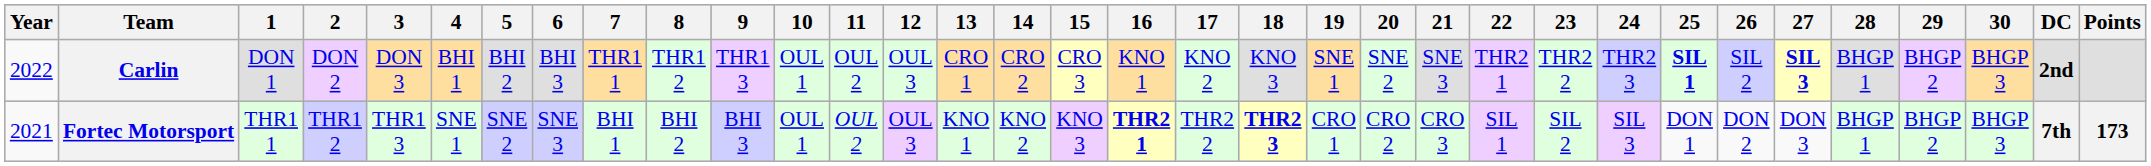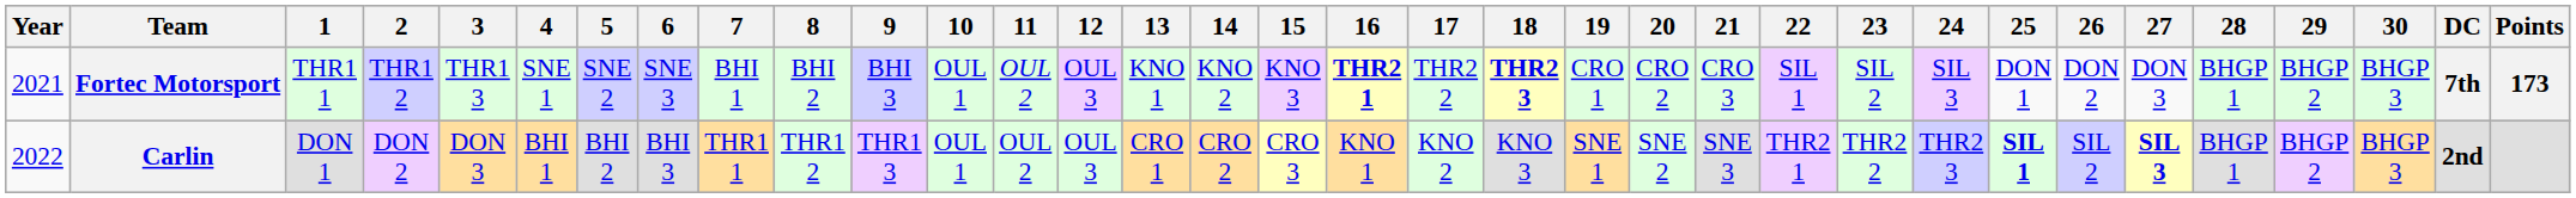 <table class="wikitable" style="text-align:center; font-size:85%">
 <tr>
 <th>Year</th>
 <th>Team</th>
 <th>1</th>
 <th>2</th>
 <th>3</th>
 <th>4</th>
 <th>5</th>
 <th>6</th>
 <th>7</th>
 <th>8</th>
 <th>9</th>
 <th>10</th>
 <th>11</th>
 <th>12</th>
 <th>13</th>
 <th>14</th>
 <th>15</th>
 <th>16</th>
 <th>17</th>
 <th>18</th>
 <th>19</th>
 <th>20</th>
 <th>21</th>
 <th>22</th>
 <th>23</th>
 <th>24</th>
 <th>25</th>
 <th>26</th>
 <th>27</th>
 <th>28</th>
 <th>29</th>
 <th>30</th>
 <th>DC</th>
 <th>Points</th>
 </tr>
 <tr>
+<td><a href='#'>2021</a></td>
+<th nowrap><a href='#'>Fortec Motorsport</a></th>
+<td style="background:#DFFFDF;"><a href='#'>THR1<br>1</a><br></td>
+<td style="background:#CFCFFF;"><a href='#'>THR1<br>2</a><br></td>
+<td style="background:#DFFFDF;"><a href='#'>THR1<br>3</a><br></td>
+<td style="background:#DFFFDF;"><a href='#'>SNE<br>1</a><br></td>
+<td style="background:#CFCFFF;"><a href='#'>SNE<br>2</a><br></td>
+<td style="background:#CFCFFF;"><a href='#'>SNE<br>3</a><br></td>
+<td style="background:#DFFFDF;"><a href='#'>BHI<br>1</a><br></td>
+<td style="background:#DFFFDF;"><a href='#'>BHI<br>2</a><br></td>
+<td style="background:#CFCFFF;"><a href='#'>BHI<br>3</a><br></td>
+<td style="background:#DFFFDF;"><a href='#'>OUL<br>1</a><br></td>
+<td style="background:#DFFFDF;"><em><a href='#'>OUL<br>2</a></em><br></td>
+<td style="background:#EFCFFF;"><a href='#'>OUL<br>3</a><br></td>
+<td style="background:#DFFFDF;"><a href='#'>KNO<br>1</a><br></td>
+<td style="background:#DFFFDF;"><a href='#'>KNO<br>2</a><br></td>
+<td style="background:#EFCFFF;"><a href='#'>KNO<br>3</a><br></td>
+<td style="background:#FFFFBF;"><strong><a href='#'>THR2<br>1</a></strong><br></td>
+<td style="background:#DFFFDF;"><a href='#'>THR2<br>2</a><br></td>
+<td style="background:#FFFFBF;"><strong><a href='#'>THR2<br>3</a></strong><br></td>
+<td style="background:#DFFFDF;"><a href='#'>CRO<br>1</a><br></td>
+<td style="background:#DFFFDF;"><a href='#'>CRO<br>2</a><br></td>
+<td style="background:#DFFFDF;"><a href='#'>CRO<br>3</a><br></td>
+<td style="background:#EFCFFF;"><a href='#'>SIL<br>1</a><br></td>
+<td style="background:#DFFFDF;"><a href='#'>SIL<br>2</a><br></td>
+<td style="background:#EFCFFF;"><a href='#'>SIL<br>3</a><br></td>
+<td><a href='#'>DON<br>1</a></td>
+<td><a href='#'>DON<br>2</a></td>
+<td><a href='#'>DON<br>3</a></td>
+<td style="background:#DFFFDF;"><a href='#'>BHGP<br>1</a><br></td>
+<td style="background:#DFFFDF;"><a href='#'>BHGP<br>2</a><br></td>
+<td style="background:#DFFFDF;"><a href='#'>BHGP<br>3</a><br></td>
+<th>7th</th>
+<th>173</th>
+</tr>
+<tr>
 <td><a href='#'>2022</a></td>
 <th nowrap><a href='#'>Carlin</a></th>
 <td style="background:#DFDFDF;"><a href='#'>DON<br>1</a><br></td>
 <td style="background:#EFCFFF;"><a href='#'>DON<br>2</a><br></td>
 <td style="background:#FFDF9F;"><a href='#'>DON<br>3</a><br></td>
 <td style="background:#FFDF9F;"><a href='#'>BHI<br>1</a><br></td>
 <td style="background:#DFDFDF;"><a href='#'>BHI<br>2</a><br></td>
 <td style="background:#DFDFDF;"><a href='#'>BHI<br>3</a><br></td>
 <td style="background:#FFDF9F;"><a href='#'>THR1<br>1</a><br></td>
 <td style="background:#DFFFDF;"><a href='#'>THR1<br>2</a><br></td>
 <td style="background:#EFCFFF;"><a href='#'>THR1<br>3</a><br></td>
 <td style="background:#DFFFDF;"><a href='#'>OUL<br>1</a><br></td>
 <td style="background:#DFFFDF;"><a href='#'>OUL<br>2</a><br></td>
 <td style="background:#DFFFDF;"><a href='#'>OUL<br>3</a><br></td>
 <td style="background:#FFDF9F;"><a href='#'>CRO<br>1</a><br></td>
 <td style="background:#FFDF9F;"><a href='#'>CRO<br>2</a><br></td>
 <td style="background:#FFFFBF;"><a href='#'>CRO<br>3</a><br></td>
 <td style="background:#FFDF9F;"><a href='#'>KNO<br>1</a><br></td>
 <td style="background:#DFFFDF;"><a href='#'>KNO<br>2</a><br></td>
 <td style="background:#DFDFDF;"><a href='#'>KNO<br>3</a><br></td>
 <td style="background:#FFDF9F;"><a href='#'>SNE<br>1</a><br></td>
 <td style="background:#DFFFDF;"><a href='#'>SNE<br>2</a><br></td>
 <td style="background:#DFDFDF;"><a href='#'>SNE<br>3</a><br></td>
 <td style="background:#EFCFFF;"><a href='#'>THR2<br>1</a><br></td>
 <td style="background:#DFFFDF;"><a href='#'>THR2<br>2</a><br></td>
 <td style="background:#CFCFFF;"><a href='#'>THR2<br>3</a><br></td>
 <td style="background:#DFFFDF;"><strong><a href='#'>SIL<br>1</a></strong><br></td>
 <td style="background:#CFCFFF;"><a href='#'>SIL<br>2</a><br></td>
 <td style="background:#FFFFBF;"><strong><a href='#'>SIL<br>3</a></strong><br></td>
 <td style="background:#DFDFDF;"><a href='#'>BHGP<br>1</a><br></td>
 <td style="background:#EFCFFF;"><a href='#'>BHGP<br>2</a><br></td>
 <td style="background:#FFDF9F;"><a href='#'>BHGP<br>3</a><br></td>
 <th style="background:#DFDFDF;">2nd</th>
 <th style="background:#DFDFDF;"></th>
 </tr>
-<tr>
-<td><a href='#'>2021</a></td>
-<th nowrap><a href='#'>Fortec Motorsport</a></th>
-<td style="background:#DFFFDF;"><a href='#'>THR1<br>1</a><br></td>
-<td style="background:#CFCFFF;"><a href='#'>THR1<br>2</a><br></td>
-<td style="background:#DFFFDF;"><a href='#'>THR1<br>3</a><br></td>
-<td style="background:#DFFFDF;"><a href='#'>SNE<br>1</a><br></td>
-<td style="background:#CFCFFF;"><a href='#'>SNE<br>2</a><br></td>
-<td style="background:#CFCFFF;"><a href='#'>SNE<br>3</a><br></td>
-<td style="background:#DFFFDF;"><a href='#'>BHI<br>1</a><br></td>
-<td style="background:#DFFFDF;"><a href='#'>BHI<br>2</a><br></td>
-<td style="background:#CFCFFF;"><a href='#'>BHI<br>3</a><br></td>
-<td style="background:#DFFFDF;"><a href='#'>OUL<br>1</a><br></td>
-<td style="background:#DFFFDF;"><em><a href='#'>OUL<br>2</a></em><br></td>
-<td style="background:#EFCFFF;"><a href='#'>OUL<br>3</a><br></td>
-<td style="background:#DFFFDF;"><a href='#'>KNO<br>1</a><br></td>
-<td style="background:#DFFFDF;"><a href='#'>KNO<br>2</a><br></td>
-<td style="background:#EFCFFF;"><a href='#'>KNO<br>3</a><br></td>
-<td style="background:#FFFFBF;"><strong><a href='#'>THR2<br>1</a></strong><br></td>
-<td style="background:#DFFFDF;"><a href='#'>THR2<br>2</a><br></td>
-<td style="background:#FFFFBF;"><strong><a href='#'>THR2<br>3</a></strong><br></td>
-<td style="background:#DFFFDF;"><a href='#'>CRO<br>1</a><br></td>
-<td style="background:#DFFFDF;"><a href='#'>CRO<br>2</a><br></td>
-<td style="background:#DFFFDF;"><a href='#'>CRO<br>3</a><br></td>
-<td style="background:#EFCFFF;"><a href='#'>SIL<br>1</a><br></td>
-<td style="background:#DFFFDF;"><a href='#'>SIL<br>2</a><br></td>
-<td style="background:#EFCFFF;"><a href='#'>SIL<br>3</a><br></td>
-<td><a href='#'>DON<br>1</a></td>
-<td><a href='#'>DON<br>2</a></td>
-<td><a href='#'>DON<br>3</a></td>
-<td style="background:#DFFFDF;"><a href='#'>BHGP<br>1</a><br></td>
-<td style="background:#DFFFDF;"><a href='#'>BHGP<br>2</a><br></td>
-<td style="background:#DFFFDF;"><a href='#'>BHGP<br>3</a><br></td>
-<th>7th</th>
-<th>173</th>
-</tr>
 </table>
